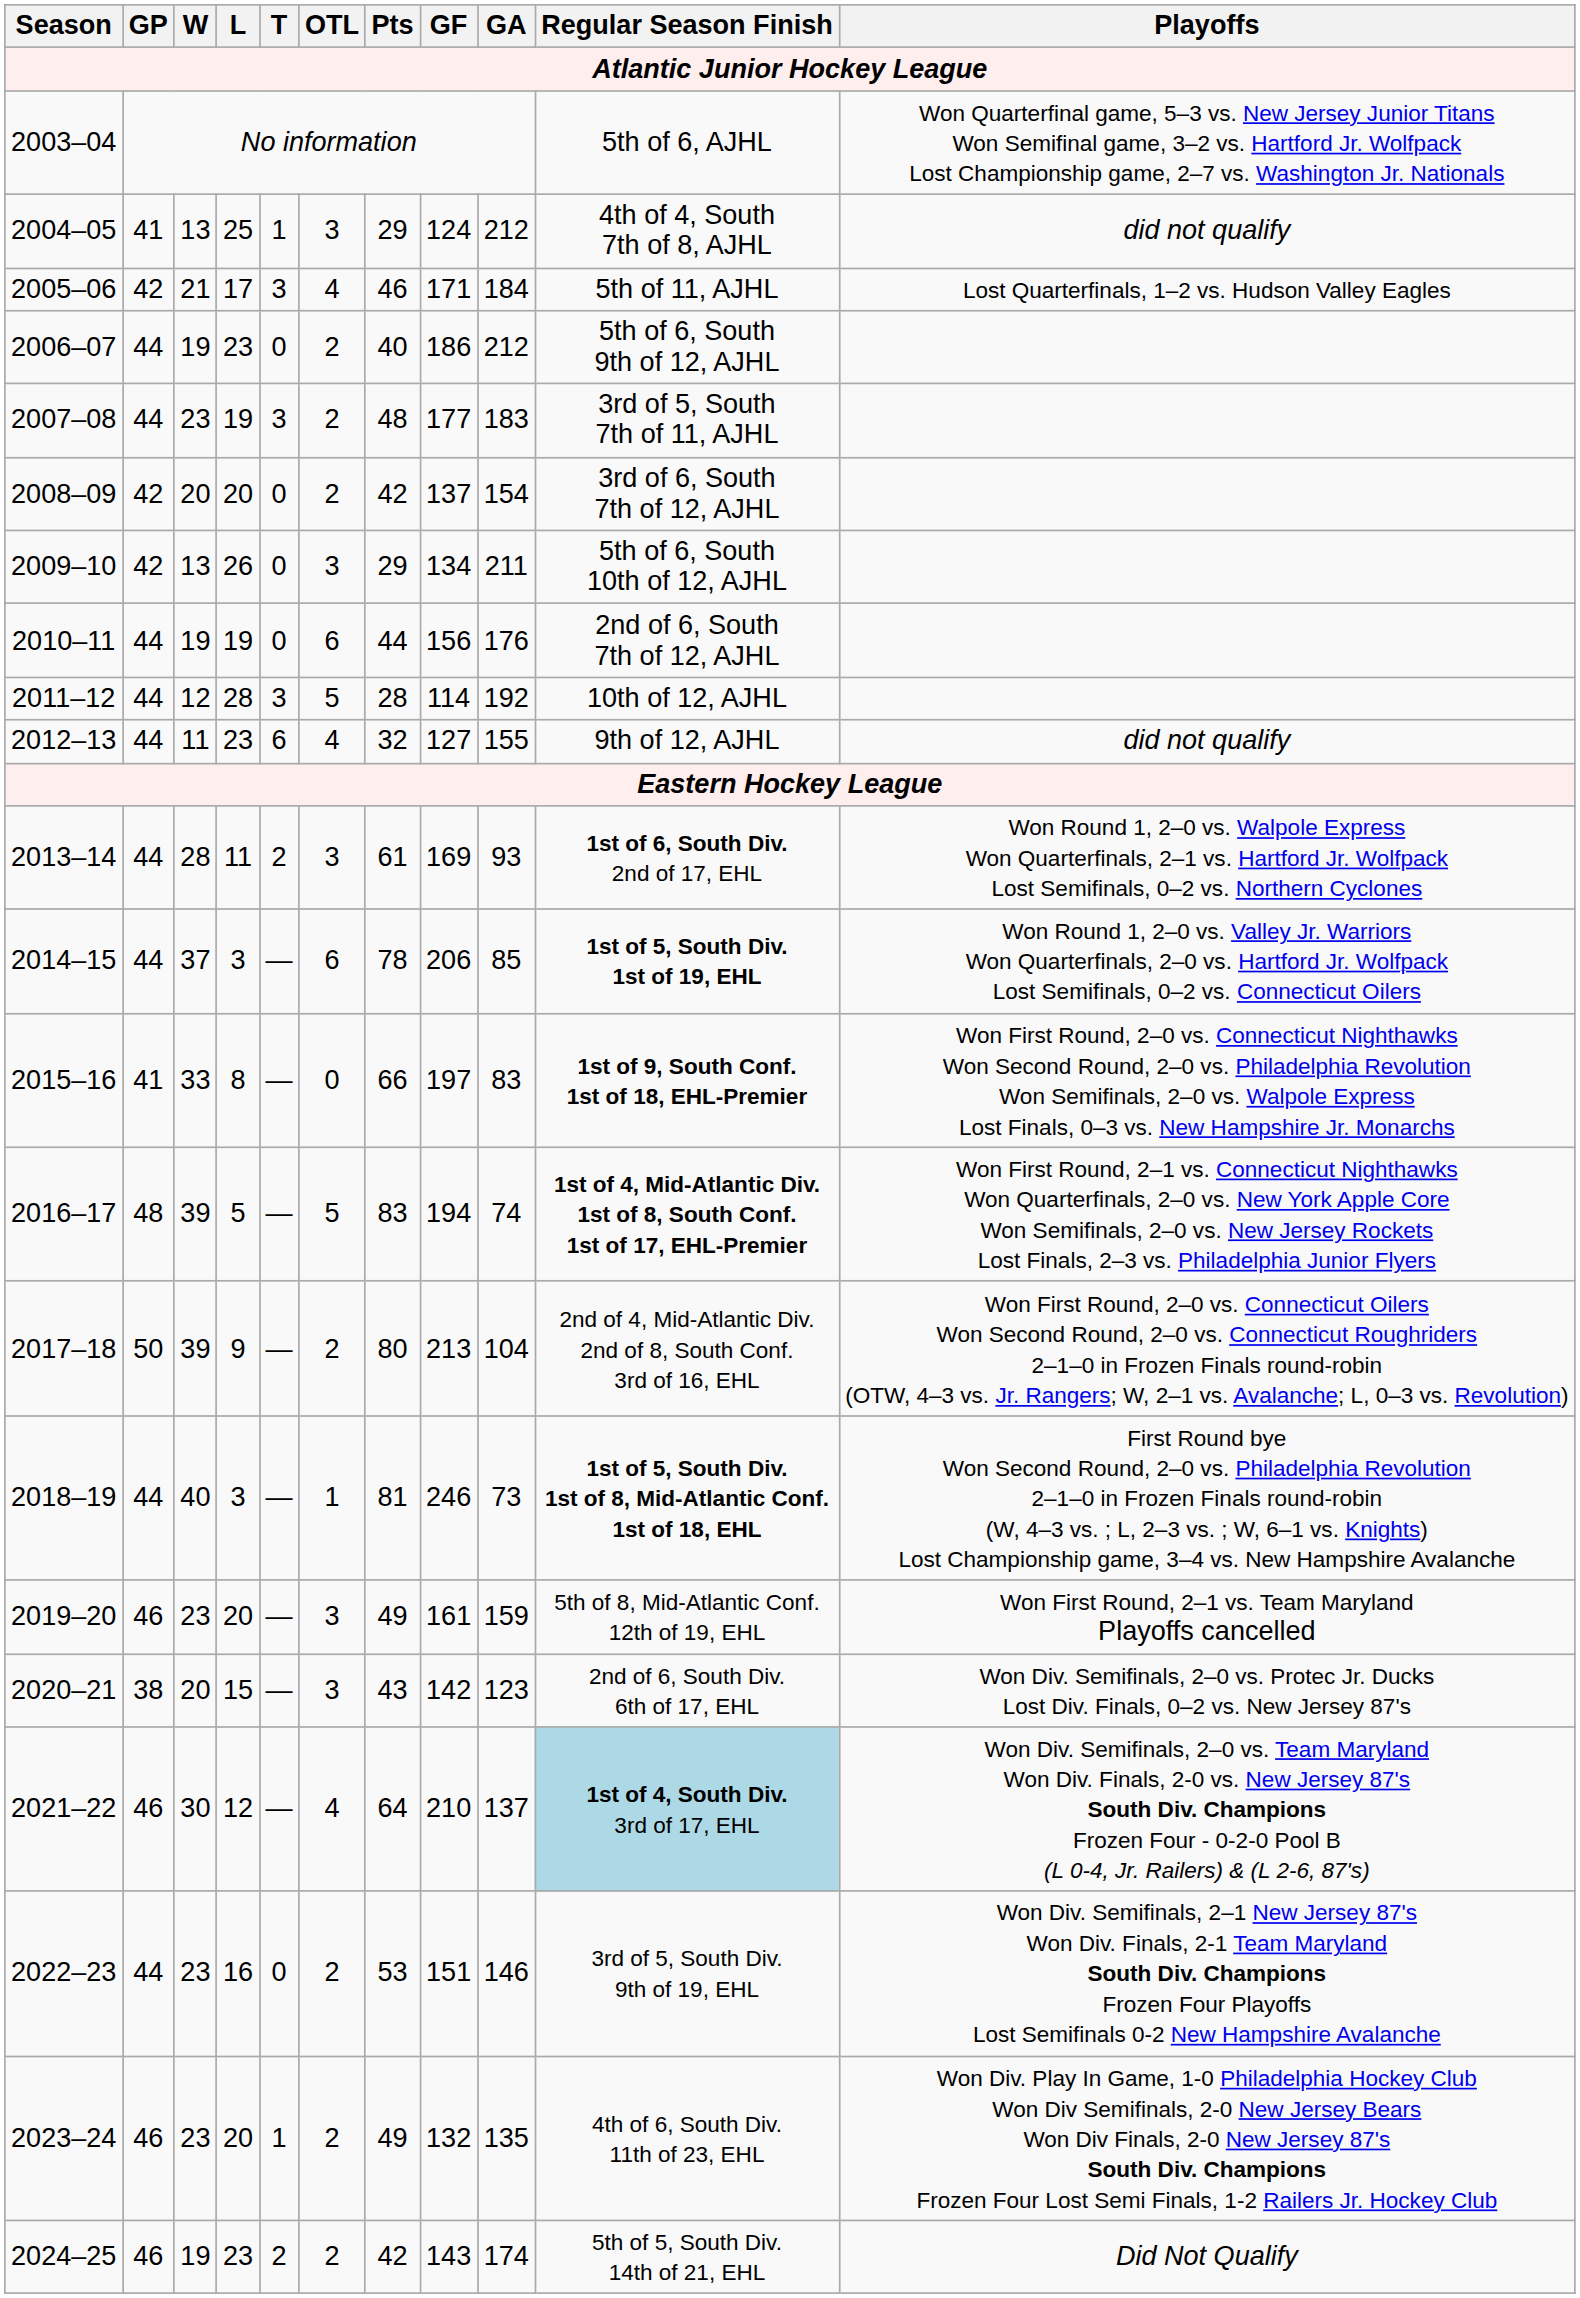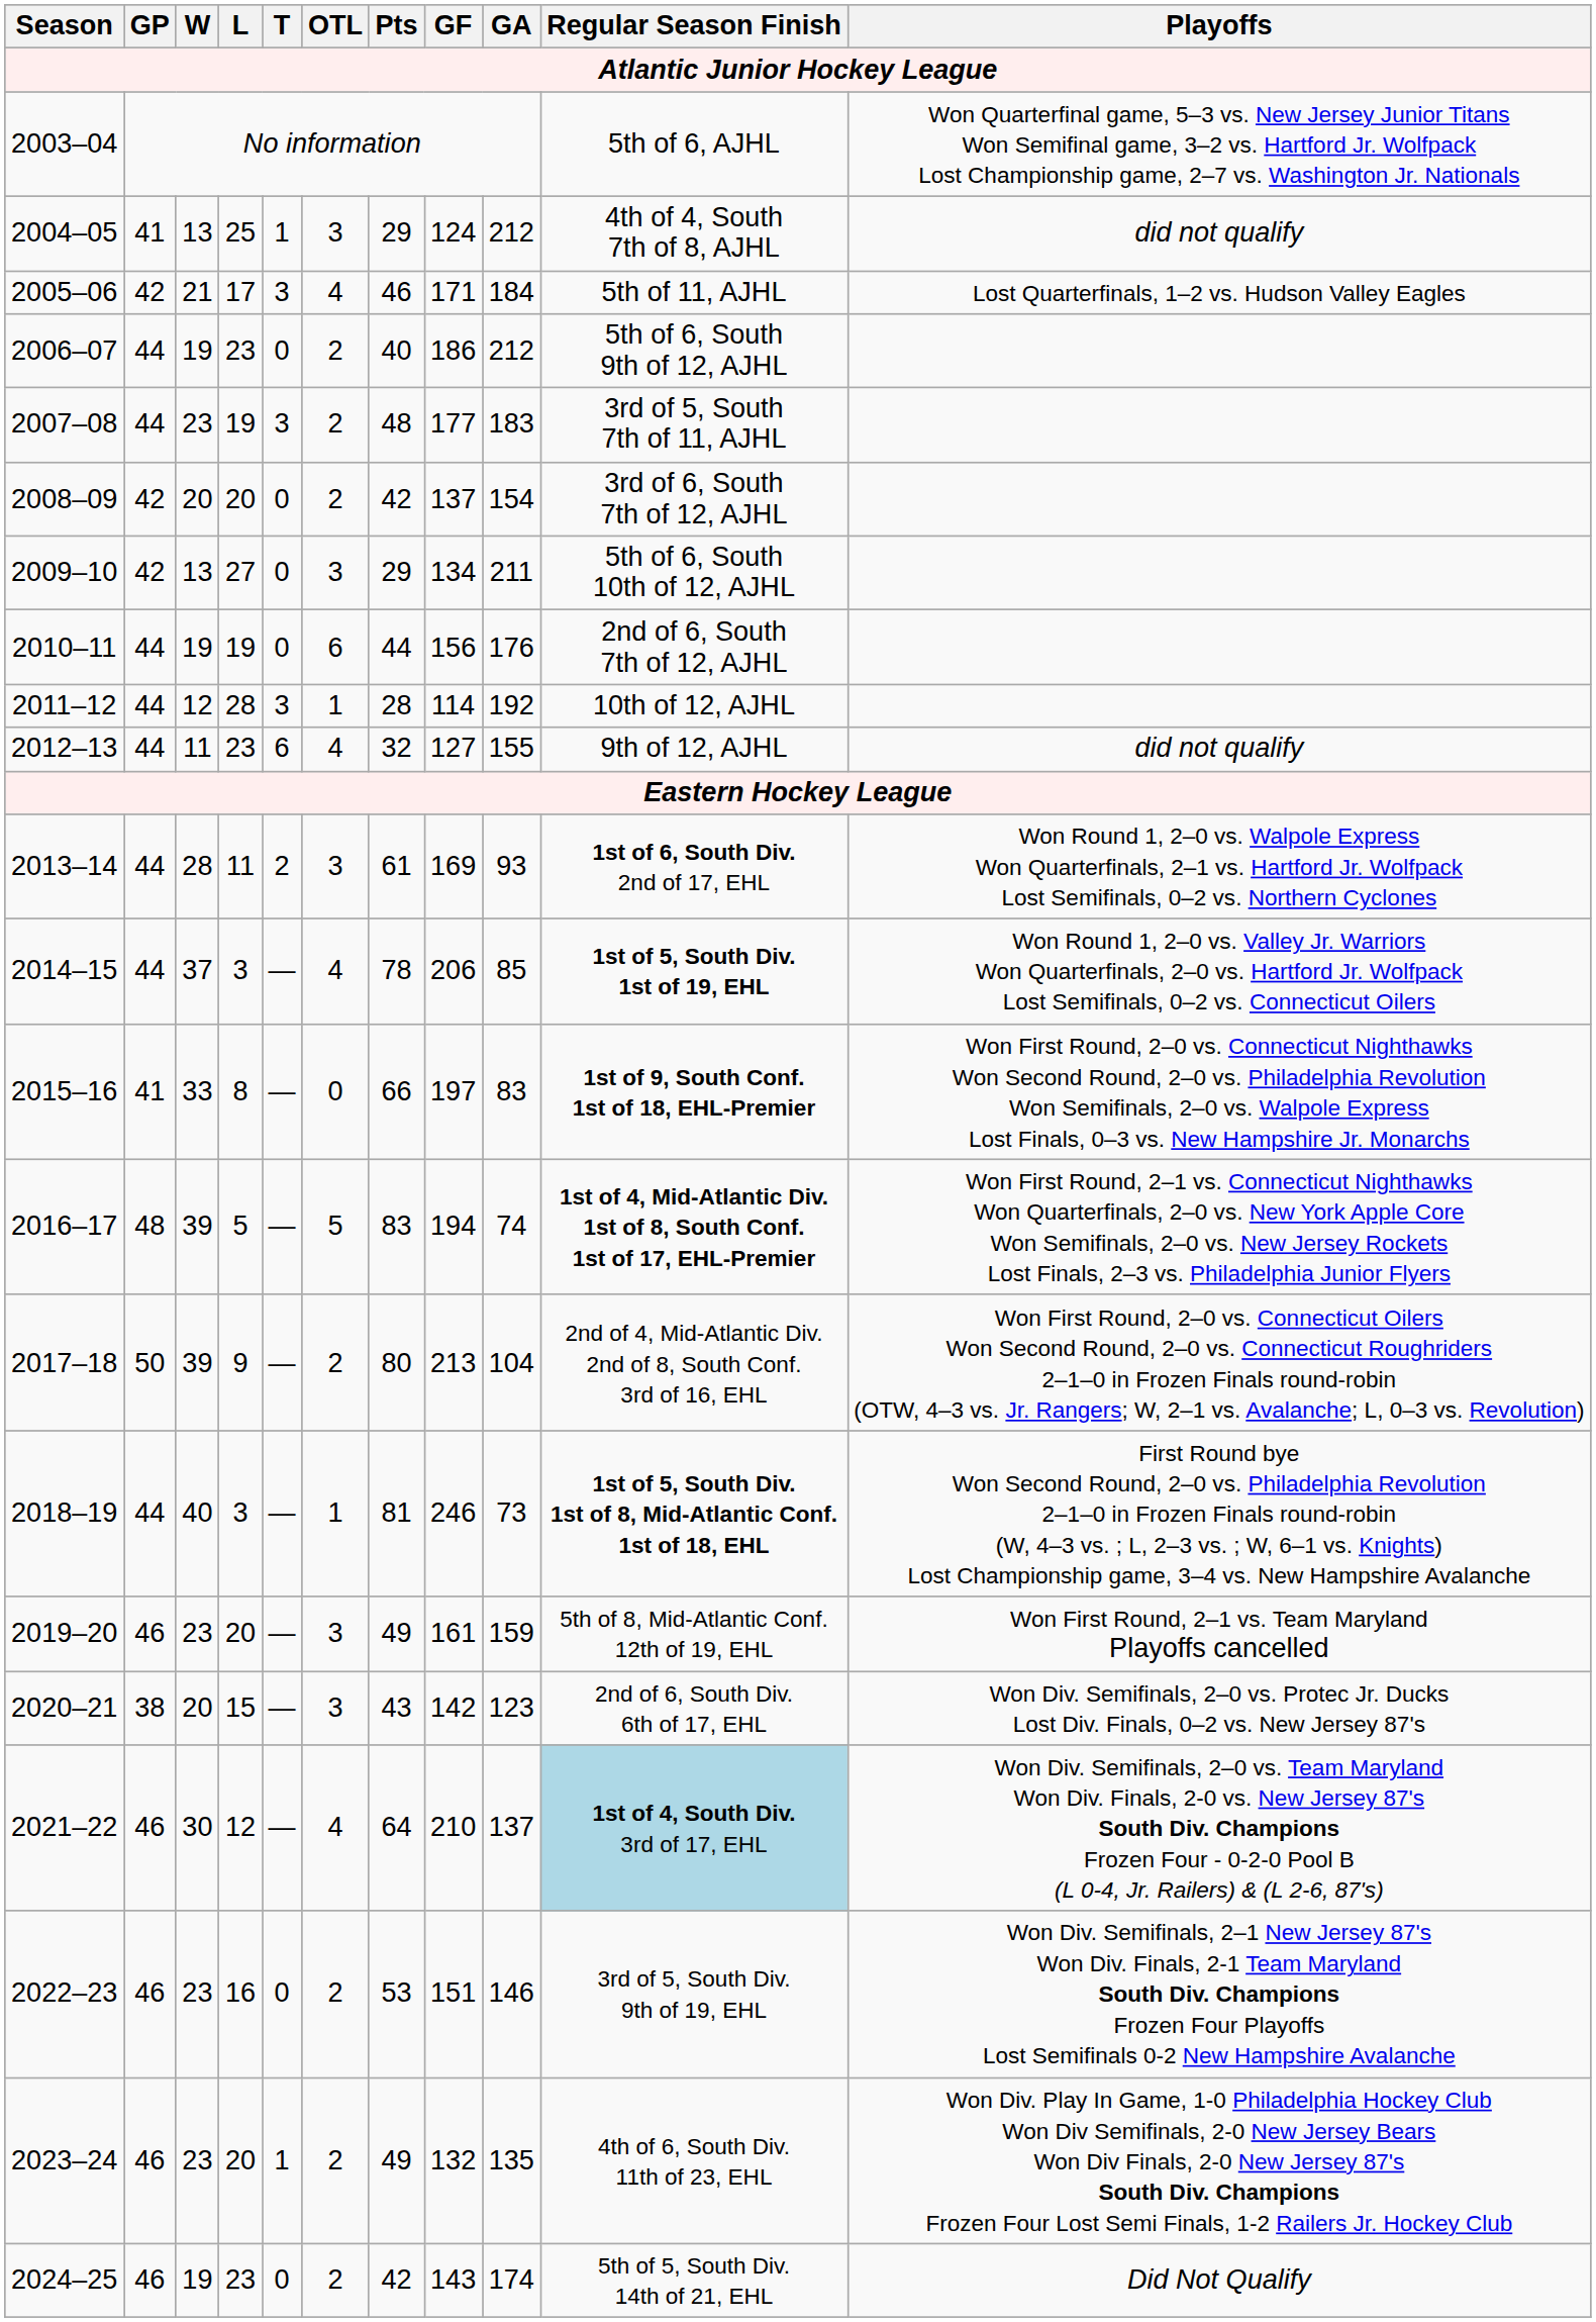 <table class="wikitable" style="text-align:center">
 <tr align="center">
 <th>Season</th>
 <th>GP</th>
 <th>W</th>
 <th>L</th>
 <th>T</th>
 <th>OTL</th>
 <th>Pts</th>
 <th>GF</th>
 <th>GA</th>
 <th>Regular Season Finish</th>
 <th>Playoffs</th>
 </tr>
 <tr bgcolor="#ffeeee">
 <td colspan="11"><strong><em>Atlantic Junior Hockey League</em></strong></td>
 </tr>
 <tr>
 <td>2003–04</td>
 <td colspan=8><em>No information</em></td>
 <td>5th of 6, AJHL</td>
 <td><small>Won Quarterfinal game, 5–3 vs. <a href='#'>New Jersey Junior Titans</a><br> Won Semifinal game, 3–2 vs. <a href='#'>Hartford Jr. Wolfpack</a><br>Lost Championship game, 2–7 vs. <a href='#'>Washington Jr. Nationals</a></small></td>
 </tr>
 <tr>
 <td>2004–05</td>
 <td>41</td>
 <td>13</td>
 <td>25</td>
 <td>1</td>
 <td>3</td>
 <td>29</td>
 <td>124</td>
 <td>212</td>
 <td>4th of 4, South<br>7th of 8, AJHL</td>
 <td><em>did not qualify</em></td>
 </tr>
 <tr>
 <td>2005–06</td>
 <td>42</td>
 <td>21</td>
 <td>17</td>
 <td>3</td>
 <td>4</td>
 <td>46</td>
 <td>171</td>
 <td>184</td>
 <td>5th of 11, AJHL</td>
 <td><small>Lost Quarterfinals, 1–2 vs. Hudson Valley Eagles</small></td>
 </tr>
 <tr>
 <td>2006–07</td>
 <td>44</td>
 <td>19</td>
 <td>23</td>
 <td>0</td>
 <td>2</td>
 <td>40</td>
 <td>186</td>
 <td>212</td>
 <td>5th of 6, South<br>9th of 12, AJHL</td>
 <td></td>
 </tr>
 <tr>
 <td>2007–08</td>
 <td>44</td>
 <td>23</td>
 <td>19</td>
 <td>3</td>
 <td>2</td>
 <td>48</td>
 <td>177</td>
 <td>183</td>
 <td>3rd of 5, South<br>7th of 11, AJHL</td>
 <td></td>
 </tr>
 <tr>
 <td>2008–09</td>
 <td>42</td>
 <td>20</td>
 <td>20</td>
 <td>0</td>
 <td>2</td>
 <td>42</td>
 <td>137</td>
 <td>154</td>
 <td>3rd of 6, South<br>7th of 12, AJHL</td>
 <td></td>
 </tr>
 <tr>
 <td>2009–10</td>
 <td>42</td>
 <td>13</td>
-<td>26</td>
+<td>27</td>
 <td>0</td>
 <td>3</td>
 <td>29</td>
 <td>134</td>
 <td>211</td>
 <td>5th of 6, South<br>10th of 12, AJHL</td>
 <td></td>
 </tr>
 <tr>
 <td>2010–11</td>
 <td>44</td>
 <td>19</td>
 <td>19</td>
 <td>0</td>
 <td>6</td>
 <td>44</td>
 <td>156</td>
 <td>176</td>
 <td>2nd of 6, South<br>7th of 12, AJHL</td>
 <td></td>
 </tr>
 <tr>
 <td>2011–12</td>
 <td>44</td>
 <td>12</td>
 <td>28</td>
 <td>3</td>
-<td>5</td>
+<td>1</td>
 <td>28</td>
 <td>114</td>
 <td>192</td>
 <td>10th of 12, AJHL</td>
 <td></td>
 </tr>
 <tr>
 <td>2012–13</td>
 <td>44</td>
 <td>11</td>
 <td>23</td>
 <td>6</td>
 <td>4</td>
 <td>32</td>
 <td>127</td>
 <td>155</td>
 <td>9th of 12, AJHL</td>
 <td><em>did not qualify</em></td>
 </tr>
 <tr bgcolor="#ffeeee">
 <td colspan="11"><strong><em>Eastern Hockey League</em></strong></td>
 </tr>
 <tr>
 <td>2013–14</td>
 <td>44</td>
 <td>28</td>
 <td>11</td>
 <td>2</td>
 <td>3</td>
 <td>61</td>
 <td>169</td>
 <td>93</td>
 <td><small><strong>1st of 6, South Div.</strong><br>2nd of 17, EHL</small></td>
 <td><small>Won Round 1, 2–0 vs. <a href='#'>Walpole Express</a><br>Won Quarterfinals, 2–1 vs. <a href='#'>Hartford Jr. Wolfpack</a><br>Lost Semifinals, 0–2 vs. <a href='#'>Northern Cyclones</a></small></td>
 </tr>
 <tr>
 <td>2014–15</td>
 <td>44</td>
 <td>37</td>
 <td>3</td>
 <td>—</td>
-<td>6</td>
+<td>4</td>
 <td>78</td>
 <td>206</td>
 <td>85</td>
 <td><small><strong>1st of 5, South Div.<br>1st of 19, EHL</strong></small></td>
 <td><small>Won Round 1, 2–0 vs. <a href='#'>Valley Jr. Warriors</a><br>Won Quarterfinals, 2–0 vs. <a href='#'>Hartford Jr. Wolfpack</a><br>Lost Semifinals, 0–2 vs. <a href='#'>Connecticut Oilers</a></small></td>
 </tr>
 <tr>
 <td>2015–16</td>
 <td>41</td>
 <td>33</td>
 <td>8</td>
 <td>—</td>
 <td>0</td>
 <td>66</td>
 <td>197</td>
 <td>83</td>
 <td><small><strong>1st of 9, South Conf.<br>1st of 18, EHL-Premier</strong></small></td>
 <td><small>Won First Round, 2–0 vs. <a href='#'>Connecticut Nighthawks</a><br>Won Second Round, 2–0 vs. <a href='#'>Philadelphia Revolution</a><br>Won Semifinals, 2–0 vs. <a href='#'>Walpole Express</a><br>Lost Finals, 0–3 vs. <a href='#'>New Hampshire Jr. Monarchs</a></small></td>
 </tr>
 <tr>
 <td>2016–17</td>
 <td>48</td>
 <td>39</td>
 <td>5</td>
 <td>—</td>
 <td>5</td>
 <td>83</td>
 <td>194</td>
 <td>74</td>
 <td><small><strong>1st of 4, Mid-Atlantic Div.</strong><br><strong>1st of 8, South Conf.</strong><br><strong>1st of 17, EHL-Premier</strong></small></td>
 <td><small>Won First Round, 2–1 vs. <a href='#'>Connecticut Nighthawks</a><br>Won Quarterfinals, 2–0 vs. <a href='#'>New York Apple Core</a><br>Won Semifinals, 2–0 vs. <a href='#'>New Jersey Rockets</a><br>Lost Finals, 2–3 vs. <a href='#'>Philadelphia Junior Flyers</a></small></td>
 </tr>
 <tr>
 <td>2017–18</td>
 <td>50</td>
 <td>39</td>
 <td>9</td>
 <td>—</td>
 <td>2</td>
 <td>80</td>
 <td>213</td>
 <td>104</td>
 <td><small>2nd of 4, Mid-Atlantic Div.<br>2nd of 8, South Conf.<br>3rd of 16, EHL</small></td>
 <td><small>Won First Round, 2–0 vs. <a href='#'>Connecticut Oilers</a><br>Won Second Round, 2–0 vs. <a href='#'>Connecticut Roughriders</a><br>2–1–0 in Frozen Finals round-robin<br>(OTW, 4–3 vs. <a href='#'>Jr. Rangers</a>; W, 2–1 vs. <a href='#'>Avalanche</a>; L, 0–3 vs. <a href='#'>Revolution</a>)</small></td>
 </tr>
 <tr>
 <td>2018–19</td>
 <td>44</td>
 <td>40</td>
 <td>3</td>
 <td>—</td>
 <td>1</td>
 <td>81</td>
 <td>246</td>
 <td>73</td>
 <td><small><strong>1st of 5, South Div.<br>1st of 8, Mid-Atlantic Conf.<br>1st of 18, EHL</strong></small></td>
 <td><small>First Round bye<br>Won Second Round, 2–0 vs. <a href='#'>Philadelphia Revolution</a><br>2–1–0 in Frozen Finals round-robin<br>(W, 4–3 vs. ; L, 2–3 vs. ; W, 6–1 vs. <a href='#'>Knights</a>)<br>Lost Championship game, 3–4 vs. New Hampshire Avalanche</small></td>
 </tr>
 <tr>
 <td>2019–20</td>
 <td>46</td>
 <td>23</td>
 <td>20</td>
 <td>—</td>
 <td>3</td>
 <td>49</td>
 <td>161</td>
 <td>159</td>
 <td><small>5th of 8, Mid-Atlantic Conf.<br>12th of 19, EHL</small></td>
 <td><small>Won First Round, 2–1 vs. Team Maryland</small><br>Playoffs cancelled</td>
 </tr>
 <tr>
 <td>2020–21</td>
 <td>38</td>
 <td>20</td>
 <td>15</td>
 <td>—</td>
 <td>3</td>
 <td>43</td>
 <td>142</td>
 <td>123</td>
 <td><small>2nd of 6, South Div.<br>6th of 17, EHL</small></td>
 <td><small>Won Div. Semifinals, 2–0 vs. Protec Jr. Ducks<br>Lost Div. Finals, 0–2 vs. New Jersey 87's</small></td>
 </tr>
 <tr>
 <td>2021–22</td>
 <td>46</td>
 <td>30</td>
 <td>12</td>
 <td>—</td>
 <td>4</td>
 <td>64</td>
 <td>210</td>
 <td>137</td>
 <td style="background: lightblue;"><small><strong>1st of 4, South Div.</strong><br>3rd of 17, EHL</small></td>
 <td><small>Won Div. Semifinals, 2–0 vs. <a href='#'>Team Maryland</a><br>Won Div. Finals, 2-0 vs. <a href='#'>New Jersey 87's</a><br><strong>South Div. Champions</strong><br>Frozen Four - 0-2-0 Pool B<br><em>(L 0-4, Jr. Railers) & (L 2-6, 87's)</em></small></td>
 </tr>
 <tr>
 <td>2022–23</td>
-<td>44</td>
+<td>46</td>
 <td>23</td>
 <td>16</td>
 <td>0</td>
 <td>2</td>
 <td>53</td>
 <td>151</td>
 <td>146</td>
 <td><small>3rd of 5, South Div.<br>9th of 19, EHL</small></td>
 <td><small>Won Div. Semifinals, 2–1 <a href='#'>New Jersey 87's</a><br>Won Div. Finals, 2-1 <a href='#'>Team Maryland</a><br><strong>South Div. Champions</strong><br>Frozen Four Playoffs<br>Lost Semifinals 0-2 <a href='#'>New Hampshire Avalanche</a></small></td>
 </tr>
 <tr>
 <td>2023–24</td>
 <td>46</td>
 <td>23</td>
 <td>20</td>
 <td>1</td>
 <td>2</td>
 <td>49</td>
 <td>132</td>
 <td>135</td>
 <td><small>4th of 6, South Div.<br>11th of 23, EHL</small></td>
 <td><small>Won Div. Play In Game, 1-0 <a href='#'>Philadelphia Hockey Club</a><br>Won Div Semifinals, 2-0 <a href='#'>New Jersey Bears</a><br>Won Div Finals, 2-0 <a href='#'>New Jersey 87's</a><br><strong>South Div. Champions</strong><br>Frozen Four Lost Semi Finals, 1-2 <a href='#'>Railers Jr. Hockey Club</a></small></td>
 </tr>
 <tr>
 <td>2024–25</td>
 <td>46</td>
 <td>19</td>
 <td>23</td>
-<td>2</td>
+<td>0</td>
 <td>2</td>
 <td>42</td>
 <td>143</td>
 <td>174</td>
 <td><small>5th of 5, South Div.<br>14th of 21, EHL</small></td>
 <td><em>Did Not Qualify</em></td>
 </tr>
 </table>
